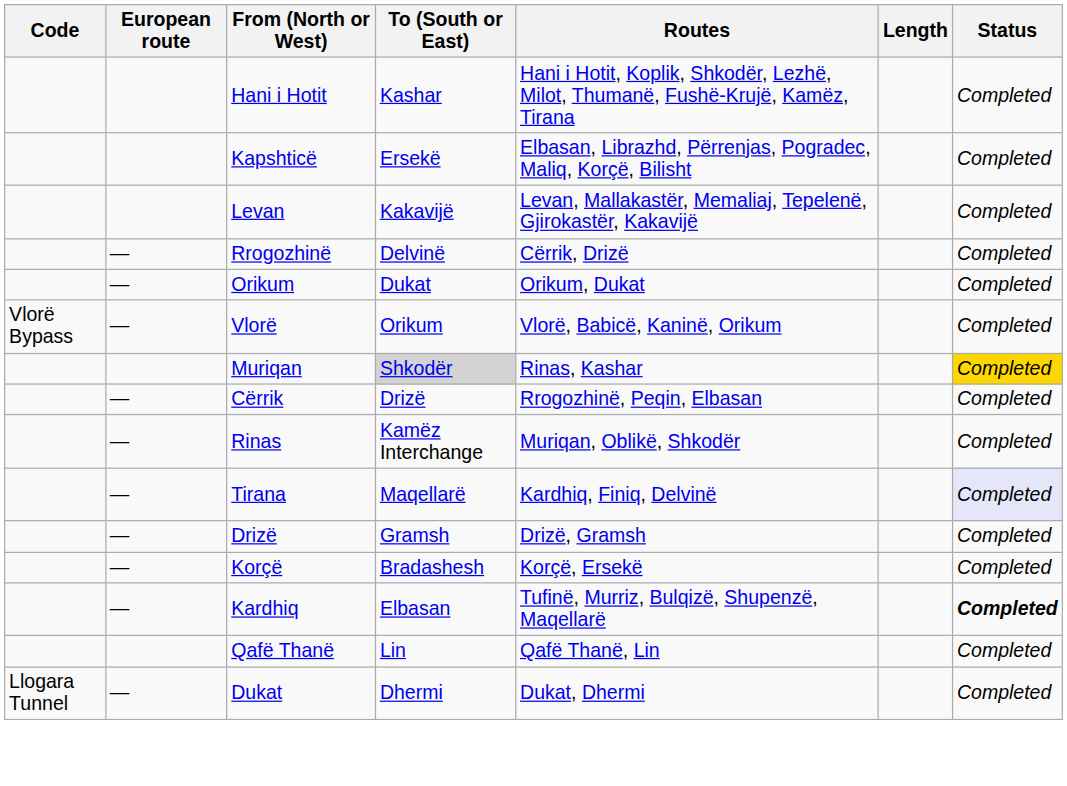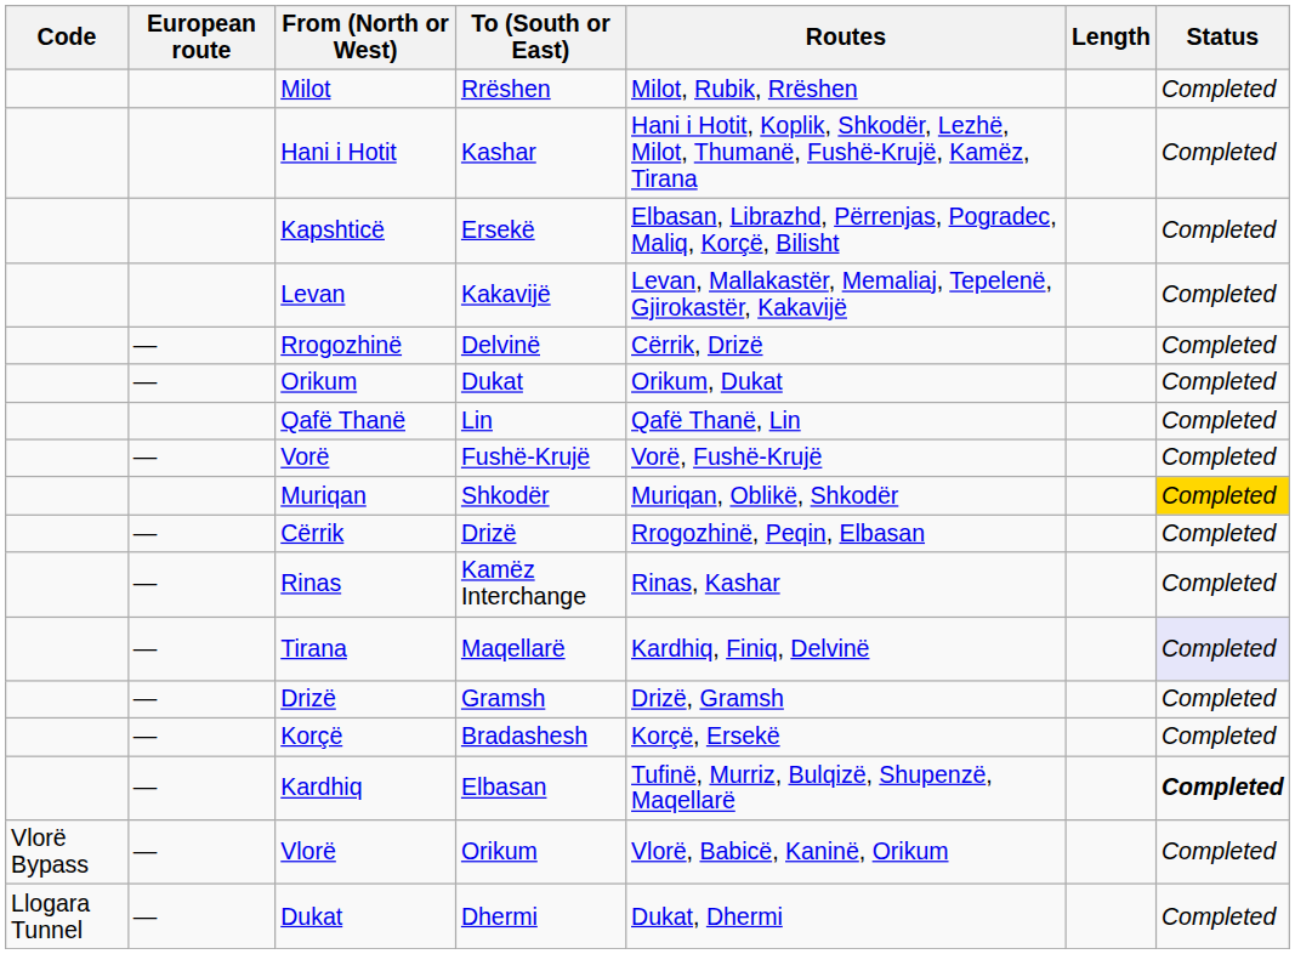 <table class="wikitable sortable">
 <tr>
 <th>Code</th>
 <th>European route</th>
 <th>From (North or West)</th>
 <th>To (South or East)</th>
 <th>Routes</th>
 <th>Length</th>
 <th>Status</th>
+</tr>
+<tr>
+<td></td>
+<td></td>
+<td><a href='#'>Milot</a></td>
+<td><a href='#'>Rrëshen</a></td>
+<td><a href='#'>Milot</a>, <a href='#'>Rubik</a>, <a href='#'>Rrëshen</a></td>
+<td></td>
+<td><em>Completed</em></td>
 </tr>
 <tr>
 <td></td>
 <td><br><br></td>
 <td><a href='#'>Hani i Hotit</a> </td>
 <td><a href='#'>Kashar</a><br></td>
 <td><a href='#'>Hani i Hotit</a>, <a href='#'>Koplik</a>, <a href='#'>Shkodër</a>, <a href='#'>Lezhë</a>, <a href='#'>Milot</a>, <a href='#'>Thumanë</a>, <a href='#'>Fushë-Krujë</a>, <a href='#'>Kamëz</a>, <a href='#'>Tirana</a></td>
 <td></td>
 <td><em>Completed</em></td>
 </tr>
 <tr>
 <td></td>
 <td><br><br></td>
 <td><a href='#'>Kapshticë</a> </td>
 <td><a href='#'>Ersekë</a></td>
 <td><a href='#'>Elbasan</a>, <a href='#'>Librazhd</a>, <a href='#'>Përrenjas</a>, <a href='#'>Pogradec</a>, <a href='#'>Maliq</a>, <a href='#'>Korçë</a>, <a href='#'>Bilisht</a></td>
 <td></td>
 <td><em>Completed</em></td>
 </tr>
 <tr>
 <td></td>
 <td></td>
 <td><a href='#'>Levan</a></td>
 <td><a href='#'>Kakavijë</a> </td>
 <td><a href='#'>Levan</a>, <a href='#'>Mallakastër</a>, <a href='#'>Memaliaj</a>, <a href='#'>Tepelenë</a>, <a href='#'>Gjirokastër</a>, <a href='#'>Kakavijë</a></td>
 <td></td>
 <td><em>Completed</em></td>
 </tr>
 <tr>
 <td></td>
 <td>—</td>
 <td><a href='#'>Rrogozhinë</a> </td>
 <td><a href='#'>Delvinë</a></td>
 <td><a href='#'>Cërrik</a>, <a href='#'>Drizë</a></td>
 <td></td>
 <td><em>Completed</em></td>
 </tr>
 <tr>
 <td></td>
 <td>—</td>
 <td><a href='#'>Orikum</a> </td>
 <td><a href='#'>Dukat</a><br> </td>
 <td><a href='#'>Orikum</a>, <a href='#'>Dukat</a></td>
 <td></td>
 <td><em>Completed</em></td>
 </tr>
 <tr>
-<td>Vlorë Bypass</td>
+<td></td>
+<td></td>
+<td><a href='#'>Qafë Thanë</a> </td>
+<td><a href='#'>Lin</a><br></td>
+<td><a href='#'>Qafë Thanë</a>, <a href='#'>Lin</a></td>
+<td></td>
+<td><em>Completed</em></td>
+</tr>
+<tr>
+<td></td>
 <td>—</td>
-<td><a href='#'>Vlorë</a>  </td>
-<td><a href='#'>Orikum</a><br></td>
-<td><a href='#'>Vlorë</a>, <a href='#'>Babicë</a>, <a href='#'>Kaninë</a>, <a href='#'>Orikum</a></td>
+<td><a href='#'>Vorë</a><br></td>
+<td><a href='#'>Fushë-Krujë</a> </td>
+<td><a href='#'>Vorë</a>, <a href='#'>Fushë-Krujë</a></td>
 <td></td>
 <td><em>Completed</em></td>
 </tr>
 <tr>
 <td></td>
 <td></td>
 <td><a href='#'>Muriqan</a> </td>
-<td style="background: lightgrey;"><a href='#'>Shkodër</a> </td>
-<td><a href='#'>Rinas</a>, <a href='#'>Kashar</a></td>
+<td><a href='#'>Shkodër</a> </td>
+<td><a href='#'>Muriqan</a>, <a href='#'>Oblikë</a>, <a href='#'>Shkodër</a></td>
 <td></td>
 <td style="background: gold;"><em>Completed</em></td>
 </tr>
 <tr>
 <td></td>
 <td>—</td>
 <td><a href='#'>Cërrik</a><br></td>
 <td><a href='#'>Drizë</a><br></td>
 <td><a href='#'>Rrogozhinë</a>, <a href='#'>Peqin</a>, <a href='#'>Elbasan</a></td>
 <td></td>
 <td><em>Completed</em></td>
 </tr>
 <tr>
 <td></td>
 <td>—</td>
 <td><a href='#'>Rinas</a>  </td>
 <td><a href='#'>Kamëz</a> Interchange<br></td>
-<td><a href='#'>Muriqan</a>, <a href='#'>Oblikë</a>, <a href='#'>Shkodër</a></td>
+<td><a href='#'>Rinas</a>, <a href='#'>Kashar</a></td>
 <td></td>
 <td><em>Completed</em></td>
 </tr>
 <tr>
 <td><br><br></td>
 <td>—</td>
 <td><a href='#'>Tirana</a></td>
 <td><a href='#'>Maqellarë</a></td>
 <td><a href='#'>Kardhiq</a>, <a href='#'>Finiq</a>, <a href='#'>Delvinë</a></td>
 <td></td>
 <td style="background: lavender;"><em>Completed</em></td>
 </tr>
 <tr>
 <td></td>
 <td>—</td>
 <td><a href='#'>Drizë</a><br></td>
 <td><a href='#'>Gramsh</a></td>
 <td><a href='#'>Drizë</a>, <a href='#'>Gramsh</a></td>
 <td></td>
 <td><em>Completed</em></td>
 </tr>
 <tr>
 <td></td>
 <td>—</td>
 <td><a href='#'>Korçë</a><br></td>
 <td><a href='#'>Bradashesh</a> </td>
 <td><a href='#'>Korçë</a>, <a href='#'>Ersekë</a></td>
 <td></td>
 <td><em>Completed</em></td>
 </tr>
 <tr>
 <td></td>
 <td>—</td>
 <td><a href='#'>Kardhiq</a> </td>
 <td><a href='#'>Elbasan</a> </td>
 <td><a href='#'>Tufinë</a>, <a href='#'>Murriz</a>, <a href='#'>Bulqizë</a>, <a href='#'>Shupenzë</a>, <a href='#'>Maqellarë</a></td>
 <td></td>
 <td><strong><em>Completed</em></strong></td>
 </tr>
 <tr>
-<td></td>
-<td></td>
-<td><a href='#'>Qafë Thanë</a> </td>
-<td><a href='#'>Lin</a><br></td>
-<td><a href='#'>Qafë Thanë</a>, <a href='#'>Lin</a></td>
+<td>Vlorë Bypass</td>
+<td>—</td>
+<td><a href='#'>Vlorë</a>  </td>
+<td><a href='#'>Orikum</a><br></td>
+<td><a href='#'>Vlorë</a>, <a href='#'>Babicë</a>, <a href='#'>Kaninë</a>, <a href='#'>Orikum</a></td>
 <td></td>
 <td><em>Completed</em></td>
 </tr>
 <tr>
 <td>Llogara Tunnel</td>
 <td>—</td>
 <td><a href='#'>Dukat</a><br></td>
 <td><a href='#'>Dhermi</a><br></td>
 <td><a href='#'>Dukat</a>, <a href='#'>Dhermi</a></td>
 <td></td>
 <td><em>Completed</em></td>
 </tr>
 </table>
